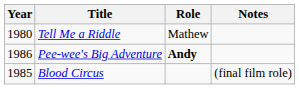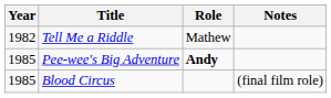 <table class="wikitable">
 <tr>
 <th>Year</th>
 <th>Title</th>
 <th>Role</th>
 <th>Notes</th>
 </tr>
 <tr>
-<td>1980</td>
+<td>1982</td>
 <td><em><a href='#'>Tell Me a Riddle</a></em></td>
 <td>Mathew</td>
 <td></td>
 </tr>
 <tr>
-<td>1986</td>
+<td>1985</td>
 <td><em><a href='#'>Pee-wee's Big Adventure</a></em></td>
 <td><strong>Andy</strong></td>
 <td></td>
 </tr>
 <tr>
 <td>1985</td>
 <td><em><a href='#'>Blood Circus</a></em></td>
 <td></td>
 <td>(final film role)</td>
 </tr>
 </table>
